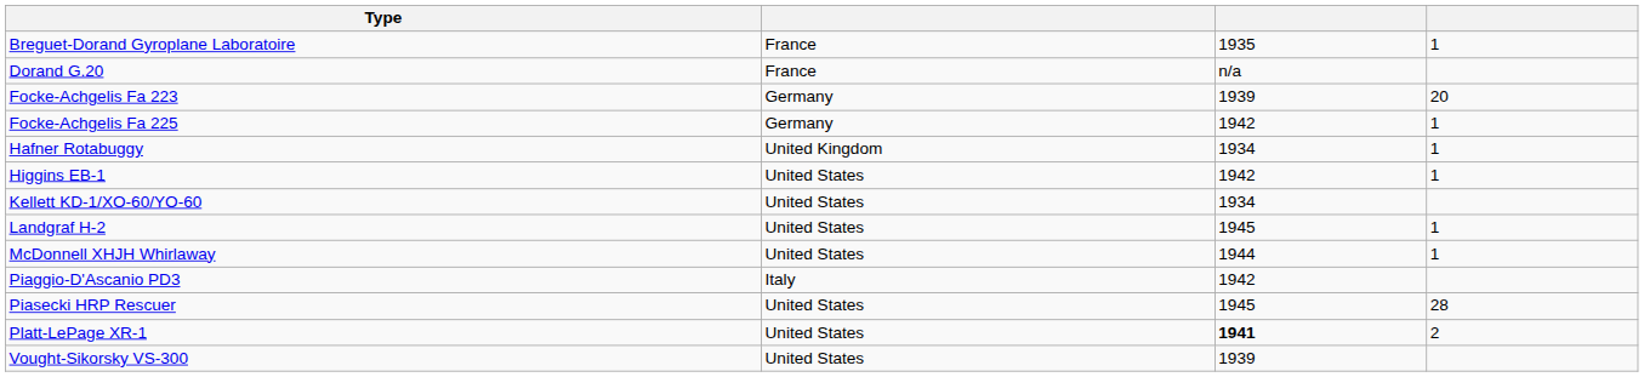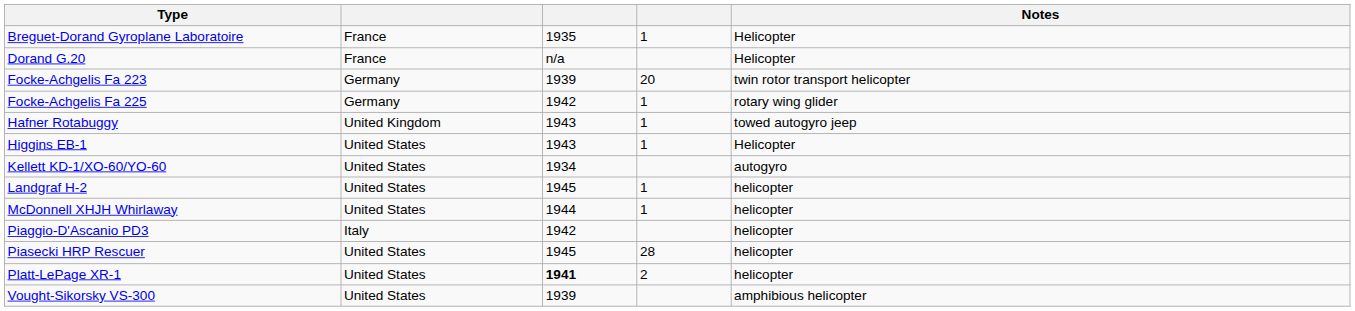 <table class="wikitable sortable" border=1 style=width:100%>
 <tr>
 <th style=width:25%>Type</th>
 <th style=width:15%></th>
 <th style=width:7%></th>
 <th style=width:7%></th>
+<th>Notes</th>
 </tr>
 <tr>
 <td><a href='#'>Breguet-Dorand Gyroplane Laboratoire</a></td>
 <td>France</td>
 <td>1935</td>
 <td>1</td>
+<td>Helicopter</td>
 </tr>
 <tr>
 <td><a href='#'>Dorand G.20</a></td>
 <td>France</td>
 <td>n/a</td>
 <td></td>
+<td>Helicopter</td>
 </tr>
 <tr>
 <td><a href='#'>Focke-Achgelis Fa 223</a></td>
 <td>Germany</td>
 <td>1939</td>
 <td>20</td>
+<td>twin rotor transport helicopter</td>
 </tr>
 <tr>
 <td><a href='#'>Focke-Achgelis Fa 225</a></td>
 <td>Germany</td>
 <td>1942</td>
 <td>1</td>
+<td>rotary wing glider</td>
 </tr>
 <tr>
 <td><a href='#'>Hafner Rotabuggy</a></td>
 <td>United Kingdom</td>
-<td>1934</td>
+<td>1943</td>
 <td>1</td>
+<td>towed autogyro jeep</td>
 </tr>
 <tr>
 <td><a href='#'>Higgins EB-1</a></td>
 <td>United States</td>
-<td>1942</td>
+<td>1943</td>
 <td>1</td>
+<td>Helicopter</td>
 </tr>
 <tr>
 <td><a href='#'>Kellett KD-1/XO-60/YO-60</a></td>
 <td>United States</td>
 <td>1934</td>
 <td></td>
+<td>autogyro</td>
 </tr>
 <tr>
 <td><a href='#'>Landgraf H-2</a></td>
 <td>United States</td>
 <td>1945</td>
 <td>1</td>
+<td>helicopter</td>
 </tr>
 <tr>
 <td><a href='#'>McDonnell XHJH Whirlaway</a></td>
 <td>United States</td>
 <td>1944</td>
 <td>1</td>
+<td>helicopter</td>
 </tr>
 <tr>
 <td><a href='#'>Piaggio-D'Ascanio PD3</a></td>
 <td>Italy</td>
 <td>1942</td>
 <td></td>
+<td>helicopter</td>
 </tr>
 <tr>
 <td><a href='#'>Piasecki HRP Rescuer</a></td>
 <td>United States</td>
 <td>1945</td>
 <td>28</td>
+<td>helicopter</td>
 </tr>
 <tr>
 <td><a href='#'>Platt-LePage XR-1</a></td>
 <td>United States</td>
 <td><strong>1941</strong></td>
 <td>2</td>
+<td>helicopter</td>
 </tr>
 <tr>
 <td><a href='#'>Vought-Sikorsky VS-300</a></td>
 <td>United States</td>
 <td>1939</td>
 <td></td>
+<td>amphibious helicopter</td>
 </tr>
 </table>
